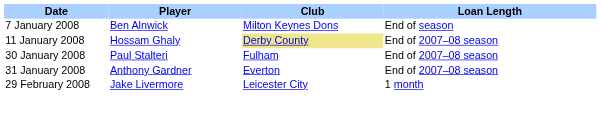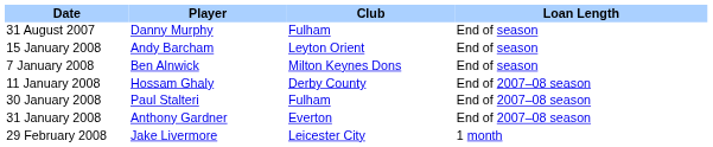 <table border="0" cellspacing="0" cellpadding="2">
 <tr style="background:#aad0ff;">
 <th width=5%>Date</th>
 <th width=7%>Player</th>
 <th width=8%>Club</th>
 <th width=12%>Loan Length</th>
+</tr>
+<tr>
+<td>31 August 2007</td>
+<td> <a href='#'>Danny Murphy</a></td>
+<td> <a href='#'>Fulham</a></td>
+<td>End of <a href='#'>season</a></td>
+</tr>
+<tr>
+<td>15 January 2008</td>
+<td> <a href='#'>Andy Barcham</a></td>
+<td> <a href='#'>Leyton Orient</a></td>
+<td>End of <a href='#'>season</a></td>
 </tr>
 <tr>
 <td>7 January 2008</td>
 <td> <a href='#'>Ben Alnwick</a></td>
 <td> <a href='#'>Milton Keynes Dons</a></td>
 <td>End of <a href='#'>season</a></td>
 </tr>
 <tr>
 <td>11 January 2008</td>
 <td> <a href='#'>Hossam Ghaly</a></td>
-<td style="background: khaki;"> <a href='#'>Derby County</a></td>
+<td> <a href='#'>Derby County</a></td>
 <td>End of <a href='#'>2007–08 season</a></td>
 </tr>
 <tr>
 <td>30 January 2008</td>
 <td> <a href='#'>Paul Stalteri</a></td>
 <td> <a href='#'>Fulham</a></td>
 <td>End of <a href='#'>2007–08 season</a></td>
 </tr>
 <tr>
 <td>31 January 2008</td>
 <td> <a href='#'>Anthony Gardner</a></td>
 <td> <a href='#'>Everton</a></td>
 <td>End of <a href='#'>2007–08 season</a></td>
 </tr>
 <tr>
 <td>29 February 2008</td>
 <td> <a href='#'>Jake Livermore</a></td>
 <td> <a href='#'>Leicester City</a></td>
 <td>1 <a href='#'>month</a></td>
 </tr>
 </table>
